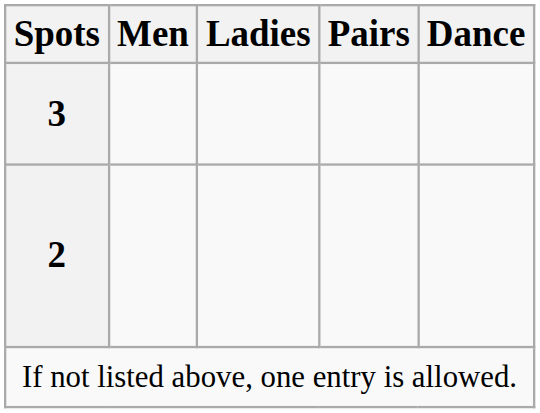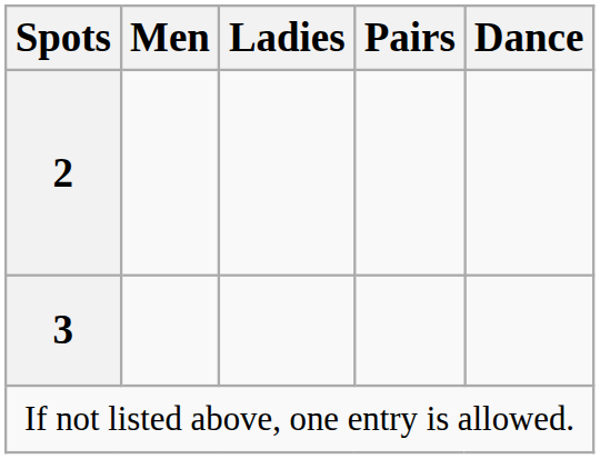 <table class="wikitable">
 <tr>
 <th>Spots</th>
 <th>Men</th>
 <th>Ladies</th>
 <th>Pairs</th>
 <th>Dance</th>
 </tr>
 <tr>
+<th>2</th>
+<td valign=top> <br>  <br>  <br>  <br> </td>
+<td valign=top> <br>  <br>  <br> </td>
+<td valign=top> <br>  <br>  <br>  <br> </td>
+<td valign=top> <br>  <br> </td>
+</tr>
+<tr>
 <th>3</th>
 <td valign=top> <br> </td>
 <td valign=top> <br>  <br> </td>
 <td valign=top> <br> </td>
 <td valign=top> <br>  <br> </td>
 </tr>
 <tr>
-<th>2</th>
-<td valign=top> <br>  <br>  <br>  <br> </td>
-<td valign=top> <br>  <br>  <br> </td>
-<td valign=top> <br>  <br>  <br>  <br> </td>
-<td valign=top> <br>  <br> </td>
-</tr>
-<tr>
 <td colspan=5 align=center><small>If not listed above, one entry is allowed.</small></td>
 </tr>
 </table>
